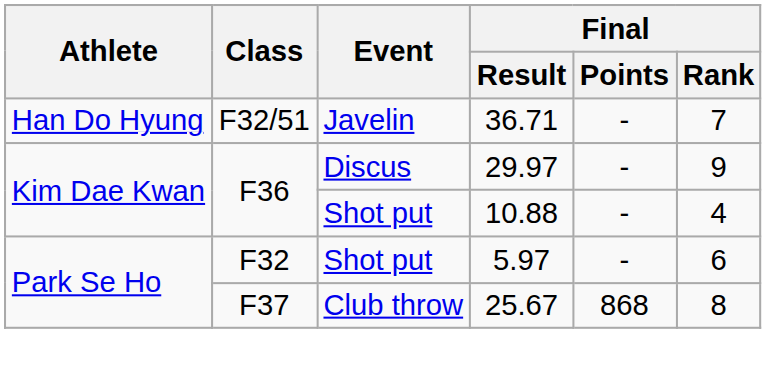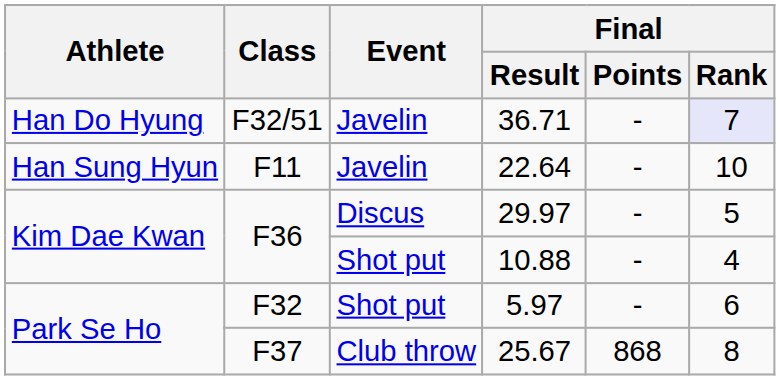 <table class=wikitable style="font-size:90%">
 <tr>
 <th rowspan="2">Athlete</th>
 <th rowspan="2">Class</th>
 <th rowspan="2">Event</th>
 <th colspan="3">Final</th>
 </tr>
 <tr>
 <th>Result</th>
 <th>Points</th>
 <th>Rank</th>
 </tr>
 <tr>
 <td><a href='#'>Han Do Hyung</a></td>
 <td style="text-align:center;">F32/51</td>
 <td><a href='#'>Javelin</a></td>
 <td style="text-align:center;">36.71</td>
 <td style="text-align:center;">-</td>
-<td style="text-align:center;">7</td>
+<td style="background: lavender; text-align:center;">7</td>
+</tr>
+<tr>
+<td><a href='#'>Han Sung Hyun</a></td>
+<td style="text-align:center;">F11</td>
+<td><a href='#'>Javelin</a></td>
+<td style="text-align:center;">22.64</td>
+<td style="text-align:center;">-</td>
+<td style="text-align:center;">10</td>
 </tr>
 <tr>
 <td rowspan="2"><a href='#'>Kim Dae Kwan</a></td>
 <td rowspan="2" style="text-align:center;">F36</td>
 <td><a href='#'>Discus</a></td>
 <td style="text-align:center;">29.97</td>
 <td style="text-align:center;">-</td>
-<td style="text-align:center;">9</td>
+<td style="text-align:center;">5</td>
 </tr>
 <tr>
 <td><a href='#'>Shot put</a></td>
 <td style="text-align:center;">10.88</td>
 <td style="text-align:center;">-</td>
 <td style="text-align:center;">4</td>
 </tr>
 <tr>
 <td rowspan="2"><a href='#'>Park Se Ho</a></td>
 <td style="text-align:center;">F32</td>
 <td><a href='#'>Shot put</a></td>
 <td style="text-align:center;">5.97</td>
 <td style="text-align:center;">-</td>
 <td style="text-align:center;">6</td>
 </tr>
 <tr>
 <td style="text-align:center;">F37</td>
 <td><a href='#'>Club throw</a></td>
 <td style="text-align:center;">25.67</td>
 <td style="text-align:center;">868</td>
 <td style="text-align:center;">8</td>
 </tr>
 </table>
